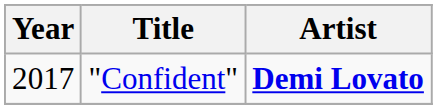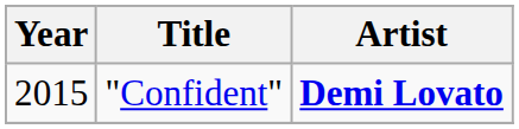 <table class="wikitable sortable">
 <tr>
 <th>Year</th>
 <th>Title</th>
 <th>Artist</th>
 </tr>
 <tr>
-<td>2017</td>
+<td>2015</td>
 <td>"<a href='#'>Confident</a>"</td>
 <td><strong><a href='#'>Demi Lovato</a></strong></td>
 </tr>
 <tr>
 </tr>
 </table>
